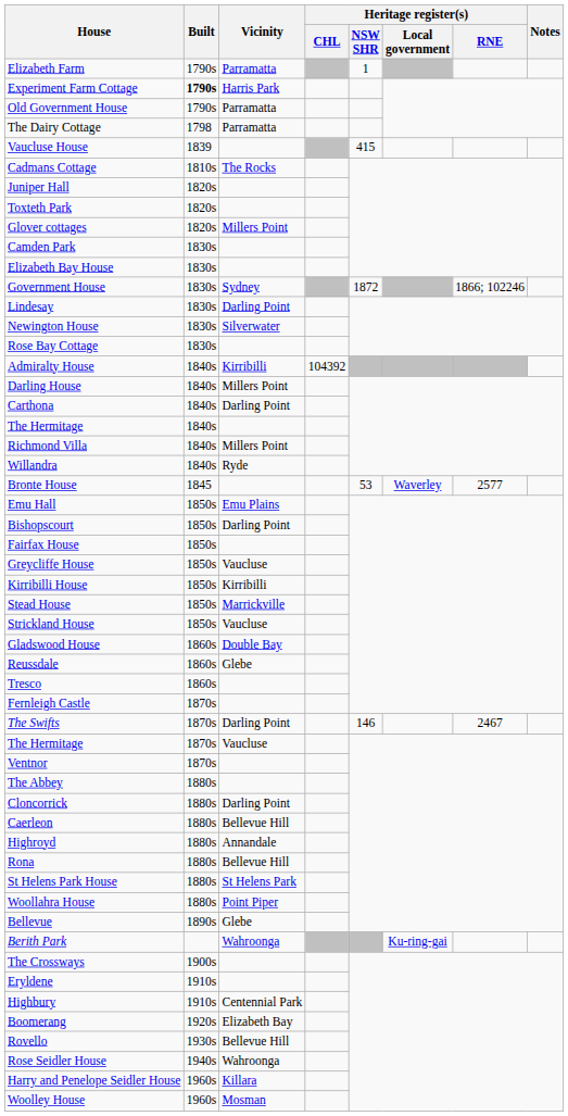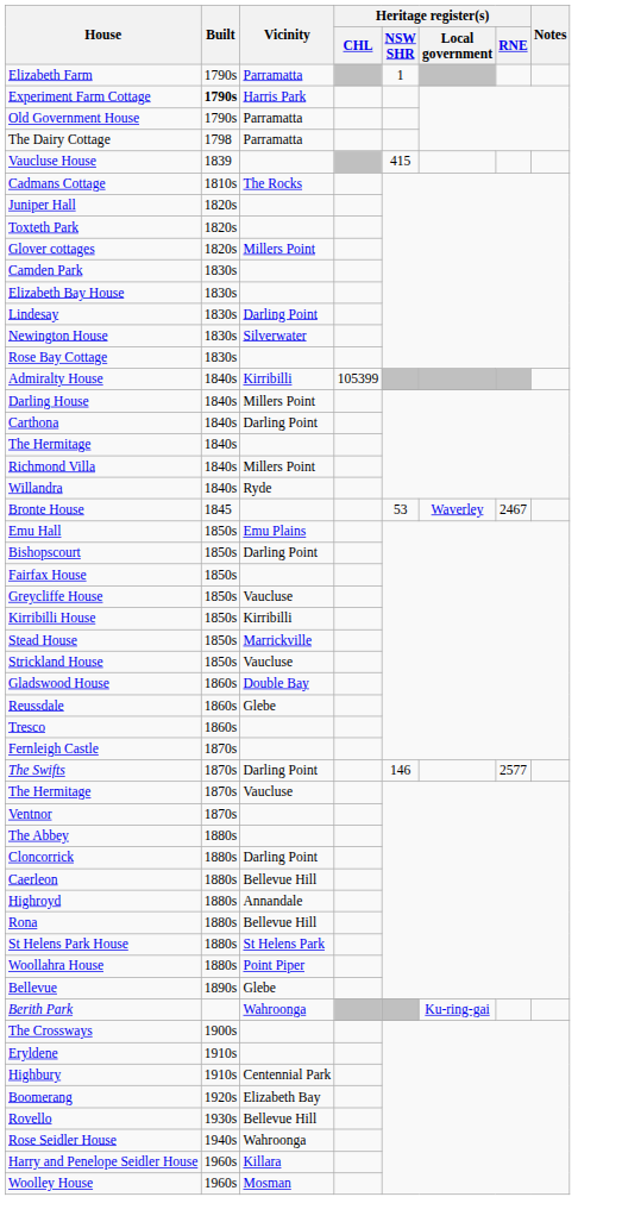 <table class="wikitable sortable">
 <tr>
 <th rowspan=2>House</th>
 <th rowspan=2>Built</th>
 <th rowspan=2>Vicinity</th>
 <th colspan=4>Heritage register(s)</th>
 <th rowspan=2 class=unsortable>Notes</th>
 </tr>
 <tr>
 <th><a href='#'>CHL</a></th>
 <th><a href='#'>NSW<br>SHR</a></th>
 <th>Local<br>government</th>
 <th><a href='#'>RNE</a><br></th>
 </tr>
 <tr>
 <td><a href='#'>Elizabeth Farm</a></td>
 <td>1790s</td>
 <td><a href='#'>Parramatta</a></td>
 <td style="background: silver;"></td>
 <td align=center>1</td>
 <td style="background: silver;"></td>
 <td></td>
 <td></td>
 </tr>
 <tr>
 <td><a href='#'>Experiment Farm Cottage</a></td>
 <td><strong>1790s</strong></td>
 <td><a href='#'>Harris Park</a></td>
 <td></td>
 <td></td>
 </tr>
 <tr The Dairy Cottage, Parramatta Park 1798>
 <td><a href='#'>Old Government House</a></td>
 <td>1790s</td>
 <td>Parramatta</td>
 <td></td>
 <td></td>
 </tr>
 <tr>
 <td>The Dairy Cottage</td>
 <td>1798</td>
 <td>Parramatta</td>
 <td></td>
 <td></td>
 </tr>
 <tr>
 <td><a href='#'>Vaucluse House</a></td>
 <td>1839</td>
 <td></td>
 <td style="background: silver;"></td>
 <td align=center>415</td>
 <td align=center></td>
 <td align=center></td>
 <td></td>
 </tr>
 <tr>
 <td><a href='#'>Cadmans Cottage</a></td>
 <td>1810s</td>
 <td><a href='#'>The Rocks</a></td>
 <td></td>
 </tr>
 <tr>
 <td><a href='#'>Juniper Hall</a></td>
 <td>1820s</td>
 <td></td>
 <td></td>
 </tr>
 <tr>
 <td><a href='#'>Toxteth Park</a></td>
 <td>1820s</td>
 <td></td>
 <td></td>
 </tr>
 <tr>
 <td><a href='#'>Glover cottages</a></td>
 <td>1820s</td>
 <td><a href='#'>Millers Point</a></td>
 <td></td>
 </tr>
 <tr>
 <td><a href='#'>Camden Park</a></td>
 <td>1830s</td>
 <td></td>
 <td></td>
 </tr>
 <tr>
 <td><a href='#'>Elizabeth Bay House</a></td>
 <td>1830s</td>
 <td></td>
 <td></td>
 </tr>
 <tr>
-<td><a href='#'>Government House</a></td>
-<td>1830s</td>
-<td><a href='#'>Sydney</a></td>
-<td style="background: silver;"></td>
-<td align=center>1872</td>
-<td style="background: silver;"></td>
-<td align=center>1866; 102246</td>
-<td></td>
-</tr>
-<tr>
 <td><a href='#'>Lindesay</a></td>
 <td>1830s</td>
 <td><a href='#'>Darling Point</a></td>
 <td></td>
 </tr>
 <tr>
 <td><a href='#'>Newington House</a></td>
 <td>1830s</td>
 <td><a href='#'>Silverwater</a></td>
 <td></td>
 </tr>
 <tr>
 <td><a href='#'>Rose Bay Cottage</a></td>
 <td>1830s</td>
 <td></td>
 <td></td>
 </tr>
 <tr>
 <td><a href='#'>Admiralty House</a></td>
 <td>1840s</td>
 <td><a href='#'>Kirribilli</a></td>
-<td align=center>104392</td>
+<td align=center>105399</td>
 <td style="background: silver;"></td>
 <td style="background: silver;"></td>
 <td style="background: silver;"></td>
 <td></td>
 </tr>
 <tr>
 <td><a href='#'>Darling House</a></td>
 <td>1840s</td>
 <td>Millers Point</td>
 <td></td>
 </tr>
 <tr>
 <td><a href='#'>Carthona</a></td>
 <td>1840s</td>
 <td>Darling Point</td>
 <td></td>
 </tr>
 <tr>
 <td><a href='#'>The Hermitage</a></td>
 <td>1840s</td>
 <td></td>
 <td></td>
 </tr>
 <tr>
 <td><a href='#'>Richmond Villa</a></td>
 <td>1840s</td>
 <td>Millers Point</td>
 <td></td>
 </tr>
 <tr>
 <td><a href='#'>Willandra</a></td>
 <td>1840s</td>
 <td>Ryde</td>
 <td></td>
 </tr>
 <tr>
 <td><a href='#'>Bronte House</a></td>
 <td>1845</td>
 <td></td>
 <td></td>
 <td align=center>53</td>
 <td align=center><a href='#'>Waverley</a></td>
-<td align=center>2577</td>
+<td align=center>2467</td>
 <td></td>
 </tr>
 <tr>
 <td><a href='#'>Emu Hall</a></td>
 <td>1850s</td>
 <td><a href='#'>Emu Plains</a></td>
 <td></td>
 </tr>
 <tr>
 <td><a href='#'>Bishopscourt</a></td>
 <td>1850s</td>
 <td>Darling Point</td>
 <td></td>
 </tr>
 <tr>
 <td><a href='#'>Fairfax House</a></td>
 <td>1850s</td>
 <td></td>
 <td></td>
 </tr>
 <tr>
 <td><a href='#'>Greycliffe House</a></td>
 <td>1850s</td>
 <td>Vaucluse</td>
 <td></td>
 </tr>
 <tr>
 <td><a href='#'>Kirribilli House</a></td>
 <td>1850s</td>
 <td>Kirribilli</td>
 <td></td>
 </tr>
 <tr>
 <td><a href='#'>Stead House</a></td>
 <td>1850s</td>
 <td><a href='#'>Marrickville</a></td>
 <td></td>
 </tr>
 <tr>
 <td><a href='#'>Strickland House</a></td>
 <td>1850s</td>
 <td>Vaucluse</td>
 <td></td>
 </tr>
 <tr>
 <td><a href='#'>Gladswood House</a></td>
 <td>1860s</td>
 <td><a href='#'>Double Bay</a></td>
 <td></td>
 </tr>
 <tr>
 <td><a href='#'>Reussdale</a></td>
 <td>1860s</td>
 <td>Glebe</td>
 <td></td>
 </tr>
 <tr>
 <td><a href='#'>Tresco</a></td>
 <td>1860s</td>
 <td></td>
 <td></td>
 </tr>
 <tr>
 <td><a href='#'>Fernleigh Castle</a></td>
 <td>1870s</td>
 <td></td>
 <td></td>
 </tr>
 <tr>
 <td><em><a href='#'>The Swifts</a></em></td>
 <td>1870s</td>
 <td>Darling Point</td>
 <td></td>
 <td align=center>146</td>
 <td align=center></td>
-<td align=center>2467</td>
+<td align=center>2577</td>
 <td></td>
 </tr>
 <tr>
 <td><a href='#'>The Hermitage</a></td>
 <td>1870s</td>
 <td>Vaucluse</td>
 <td></td>
 </tr>
 <tr>
 <td><a href='#'>Ventnor</a></td>
 <td>1870s</td>
 <td></td>
 <td></td>
 </tr>
 <tr>
 <td><a href='#'>The Abbey</a></td>
 <td>1880s</td>
 <td></td>
 <td></td>
 </tr>
 <tr>
 <td><a href='#'>Cloncorrick</a></td>
 <td>1880s</td>
 <td>Darling Point</td>
 <td></td>
 </tr>
 <tr>
 <td><a href='#'>Caerleon</a></td>
 <td>1880s</td>
 <td>Bellevue Hill</td>
 <td></td>
 </tr>
 <tr>
 <td><a href='#'>Highroyd</a></td>
 <td>1880s</td>
 <td>Annandale</td>
 <td></td>
 </tr>
 <tr>
 <td><a href='#'>Rona</a></td>
 <td>1880s</td>
 <td>Bellevue Hill</td>
 <td></td>
 </tr>
 <tr>
 <td><a href='#'>St Helens Park House</a></td>
 <td>1880s</td>
 <td><a href='#'>St Helens Park</a></td>
 <td></td>
 </tr>
 <tr>
 <td><a href='#'>Woollahra House</a></td>
 <td>1880s</td>
 <td><a href='#'>Point Piper</a></td>
 <td></td>
 </tr>
 <tr>
 <td><a href='#'>Bellevue</a></td>
 <td>1890s</td>
 <td>Glebe</td>
 <td></td>
 </tr>
 <tr>
 <td><em><a href='#'>Berith Park</a></em></td>
 <td></td>
 <td><a href='#'>Wahroonga</a></td>
 <td style="background: silver;"></td>
 <td style="background: silver;"></td>
 <td align=center><a href='#'>Ku-ring-gai</a></td>
 <td></td>
 <td></td>
 </tr>
 <tr>
 <td><a href='#'>The Crossways</a></td>
 <td>1900s</td>
 <td></td>
 <td></td>
 </tr>
 <tr>
 <td><a href='#'>Eryldene</a></td>
 <td>1910s</td>
 <td></td>
 <td></td>
 </tr>
 <tr>
 <td><a href='#'>Highbury</a></td>
 <td>1910s</td>
 <td>Centennial Park</td>
 <td></td>
 </tr>
 <tr>
 <td><a href='#'>Boomerang</a></td>
 <td>1920s</td>
 <td>Elizabeth Bay</td>
 <td></td>
 </tr>
 <tr>
 <td><a href='#'>Rovello</a></td>
 <td>1930s</td>
 <td>Bellevue Hill</td>
 <td></td>
 </tr>
 <tr>
 <td><a href='#'>Rose Seidler House</a></td>
 <td>1940s</td>
 <td>Wahroonga</td>
 <td></td>
 </tr>
 <tr>
 <td><a href='#'>Harry and Penelope Seidler House</a></td>
 <td>1960s</td>
 <td><a href='#'>Killara</a></td>
 <td></td>
 </tr>
 <tr>
 <td><a href='#'>Woolley House</a></td>
 <td>1960s</td>
 <td><a href='#'>Mosman</a></td>
 <td></td>
 </tr>
 </table>
